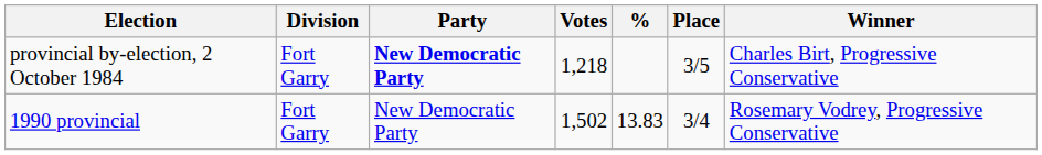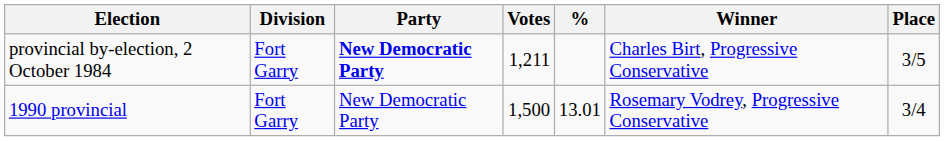 <table width="800" class="wikitable">
 <tr bgcolor="#EEEEEE">
 <th align="left">Election</th>
 <th align="left">Division</th>
 <th align="left">Party</th>
 <th align="right">Votes</th>
 <th align="right">%</th>
+<th align="center">Winner</th>
 <th align="center">Place</th>
-<th align="center">Winner</th>
 </tr>
 <tr>
 <td align="left">provincial by-election, 2 October 1984</td>
 <td align="left"><a href='#'>Fort Garry</a></td>
 <td align="left"><strong><a href='#'>New Democratic Party</a></strong></td>
-<td align="right">1,218</td>
+<td align="right">1,211</td>
 <td align="right"></td>
+<td align="left"><a href='#'>Charles Birt</a>, <a href='#'>Progressive Conservative</a></td>
 <td align="center">3/5</td>
-<td align="left"><a href='#'>Charles Birt</a>, <a href='#'>Progressive Conservative</a></td>
 </tr>
 <tr>
 <td align="left"><a href='#'>1990 provincial</a></td>
 <td align="left"><a href='#'>Fort Garry</a></td>
 <td align="left"><a href='#'>New Democratic Party</a></td>
-<td align="right">1,502</td>
-<td align="right">13.83</td>
+<td align="right">1,500</td>
+<td align="right">13.01</td>
+<td align="left"><a href='#'>Rosemary Vodrey</a>, <a href='#'>Progressive Conservative</a></td>
 <td align="center">3/4</td>
-<td align="left"><a href='#'>Rosemary Vodrey</a>, <a href='#'>Progressive Conservative</a></td>
 </tr>
 </table>
